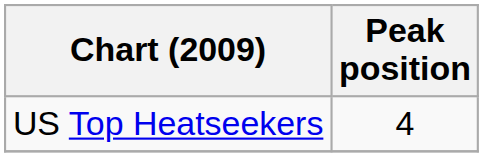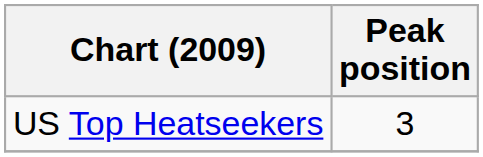 <table class="wikitable sortable">
 <tr>
 <th>Chart (2009)</th>
 <th>Peak<br>position</th>
 </tr>
 <tr>
 <td>US <a href='#'>Top Heatseekers</a></td>
-<td align="center">4</td>
+<td align="center">3</td>
 </tr>
 <tr>
 </tr>
 </table>
